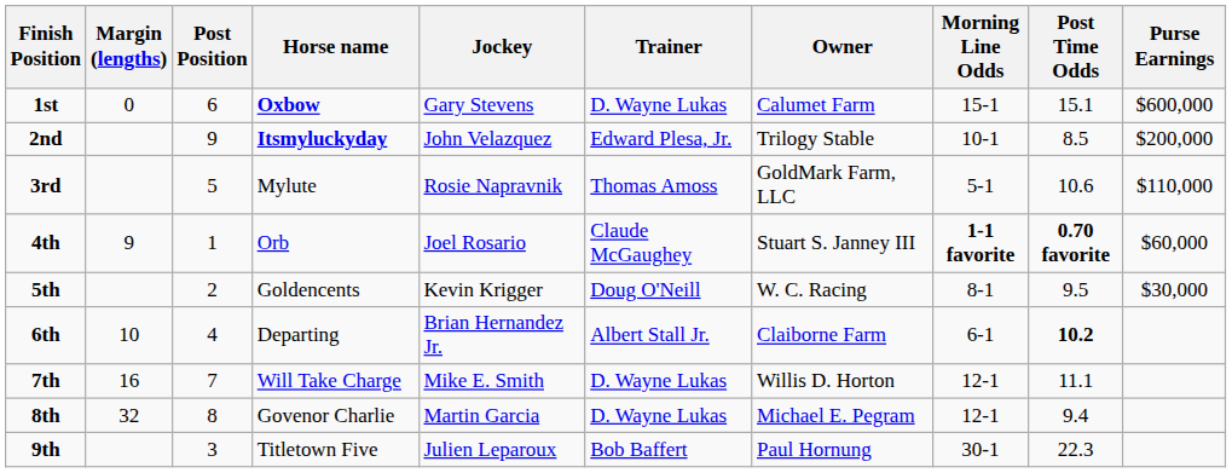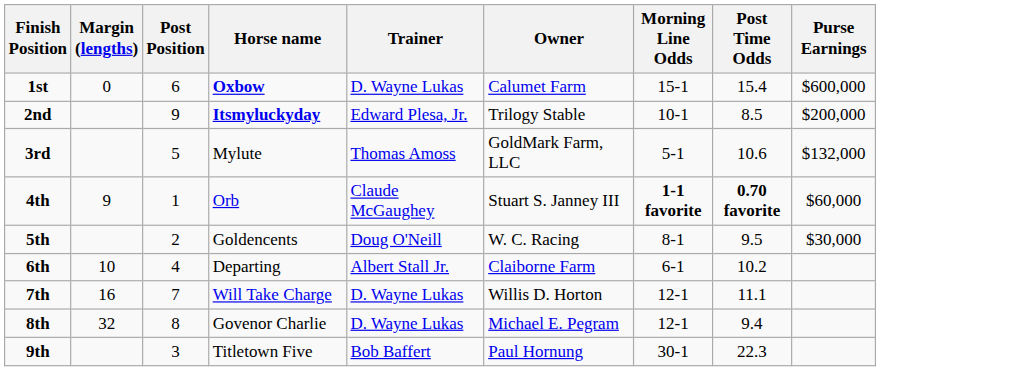 <table class="wikitable sortable" | border="2" cellpadding="1" style="border-collapse: collapse; font-size:90%">
 <tr>
 <th width="45px">Finish <br> Position</th>
 <th width="45px">Margin<br> <span>(<a href='#'>lengths</a>)</span></th>
 <th width="40px">Post <br> Position</th>
 <th width="110px">Horse name</th>
-<th width="110px">Jockey</th>
 <th width="110px">Trainer</th>
 <th width="120px">Owner</th>
 <th width="60px">Morning Line <br> Odds</th>
 <th width="60px">Post Time <br> Odds</th>
 <th width="65px">Purse <br> Earnings</th>
 </tr>
 <tr>
 <td align=center><strong>1<span>st</span></strong></td>
 <td align=center>0</td>
 <td align=center>6</td>
 <td><strong><a href='#'>Oxbow</a></strong></td>
-<td><a href='#'>Gary Stevens</a></td>
 <td><a href='#'>D. Wayne Lukas</a></td>
 <td><a href='#'>Calumet Farm</a></td>
 <td align=center>15-1</td>
-<td align=center>15.1</td>
+<td align=center>15.4</td>
 <td align=center>$600,000</td>
 </tr>
 <tr>
 <td align=center><strong>2<span>nd</span></strong></td>
 <td align=center></td>
 <td align=center>9</td>
 <td><strong><a href='#'>Itsmyluckyday</a></strong></td>
-<td><a href='#'>John Velazquez</a></td>
 <td><a href='#'>Edward Plesa, Jr.</a></td>
 <td>Trilogy Stable</td>
 <td align=center>10-1</td>
 <td align=center>8.5</td>
 <td align=center>$200,000</td>
 </tr>
 <tr>
 <td align=center><strong>3<span>rd</span></strong></td>
 <td align=center></td>
 <td align=center>5</td>
 <td>Mylute</td>
-<td><a href='#'>Rosie Napravnik</a></td>
 <td><a href='#'>Thomas Amoss</a></td>
 <td>GoldMark Farm, LLC</td>
 <td align=center>5-1</td>
 <td align=center>10.6</td>
-<td align=center>$110,000</td>
+<td align=center>$132,000</td>
 </tr>
 <tr>
 <td align=center><strong>4<span>th</span></strong></td>
 <td align=center>9</td>
 <td align=center>1</td>
 <td><a href='#'>Orb</a></td>
-<td><a href='#'>Joel Rosario</a></td>
 <td><a href='#'>Claude McGaughey</a></td>
 <td>Stuart S. Janney III</td>
 <td align=center><strong>1-1</strong> <br> <strong><span>favorite</span></strong></td>
 <td align=center><strong>0.70</strong> <br> <strong><span>favorite</span></strong></td>
 <td align=center>$60,000</td>
 </tr>
 <tr>
 <td align=center><strong>5<span>th</span></strong></td>
 <td align=center></td>
 <td align=center>2</td>
 <td>Goldencents</td>
-<td>Kevin Krigger</td>
 <td><a href='#'>Doug O'Neill</a></td>
 <td>W. C. Racing</td>
 <td align=center>8-1</td>
 <td align=center>9.5</td>
 <td align=center>$30,000</td>
 </tr>
 <tr>
 <td align=center><strong>6<span>th</span></strong></td>
 <td align=center>10</td>
 <td align=center>4</td>
 <td>Departing</td>
-<td><a href='#'>Brian Hernandez Jr.</a></td>
 <td><a href='#'>Albert Stall Jr.</a></td>
 <td><a href='#'>Claiborne Farm</a></td>
 <td align=center>6-1</td>
-<td align=center><strong>10.2</strong></td>
+<td align=center>10.2</td>
 <td></td>
 </tr>
 <tr>
 <td align=center><strong>7<span>th</span></strong></td>
 <td align=center>16</td>
 <td align=center>7</td>
 <td><a href='#'>Will Take Charge</a></td>
-<td><a href='#'>Mike E. Smith</a></td>
 <td><a href='#'>D. Wayne Lukas</a></td>
 <td>Willis D. Horton</td>
 <td align=center>12-1</td>
 <td align=center>11.1</td>
 <td></td>
 </tr>
 <tr>
 <td align=center><strong>8<span>th</span></strong></td>
 <td align=center>32</td>
 <td align=center>8</td>
 <td>Govenor Charlie</td>
-<td><a href='#'>Martin Garcia</a></td>
 <td><a href='#'>D. Wayne Lukas</a></td>
 <td><a href='#'>Michael E. Pegram</a></td>
 <td align=center>12-1</td>
 <td align=center>9.4</td>
 <td></td>
 </tr>
 <tr>
 <td align=center><strong>9<span>th</span></strong></td>
 <td align=center></td>
 <td align=center>3</td>
 <td>Titletown Five</td>
-<td><a href='#'>Julien Leparoux</a></td>
 <td><a href='#'>Bob Baffert</a></td>
 <td><a href='#'>Paul Hornung</a></td>
 <td align=center>30-1</td>
 <td align=center>22.3</td>
 <td></td>
 </tr>
 </table>
